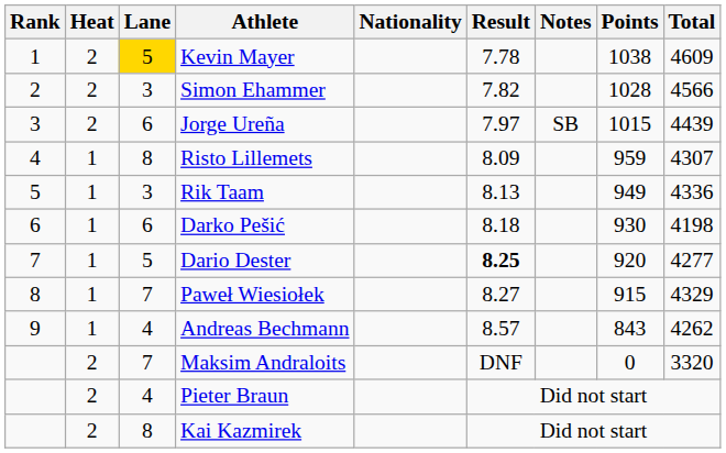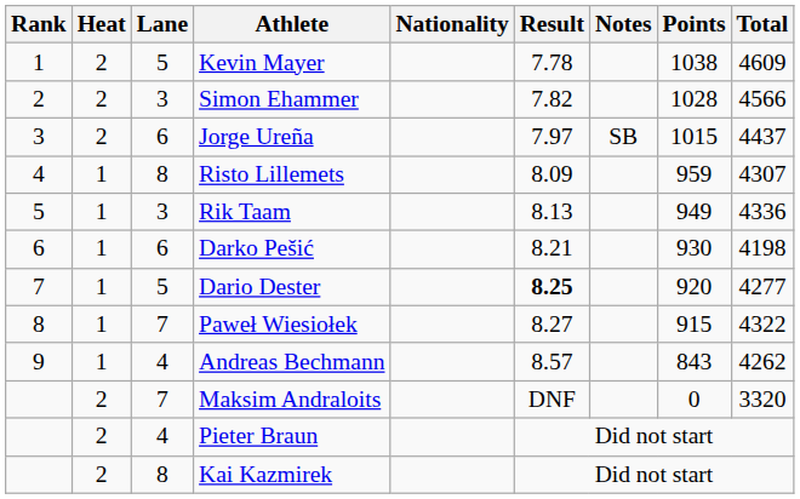 <table class="wikitable sortable" style="text-align:center">
 <tr>
 <th>Rank</th>
 <th>Heat</th>
 <th>Lane</th>
 <th>Athlete</th>
 <th>Nationality</th>
 <th>Result</th>
 <th>Notes</th>
 <th>Points</th>
 <th>Total</th>
 </tr>
 <tr>
 <td>1</td>
 <td>2</td>
-<td style="background: gold;">5</td>
+<td>5</td>
 <td align=left><a href='#'>Kevin Mayer</a></td>
 <td align=left></td>
 <td>7.78</td>
 <td></td>
 <td>1038</td>
 <td>4609</td>
 </tr>
 <tr>
 <td>2</td>
 <td>2</td>
 <td>3</td>
 <td align=left><a href='#'>Simon Ehammer</a></td>
 <td align=left></td>
 <td>7.82</td>
 <td></td>
 <td>1028</td>
 <td>4566</td>
 </tr>
 <tr>
 <td>3</td>
 <td>2</td>
 <td>6</td>
 <td align=left><a href='#'>Jorge Ureña</a></td>
 <td align=left></td>
 <td>7.97</td>
 <td>SB</td>
 <td>1015</td>
-<td>4439</td>
+<td>4437</td>
 </tr>
 <tr>
 <td>4</td>
 <td>1</td>
 <td>8</td>
 <td align=left><a href='#'>Risto Lillemets</a></td>
 <td align=left></td>
 <td>8.09</td>
 <td></td>
 <td>959</td>
 <td>4307</td>
 </tr>
 <tr>
 <td>5</td>
 <td>1</td>
 <td>3</td>
 <td align=left><a href='#'>Rik Taam</a></td>
 <td align=left></td>
 <td>8.13</td>
 <td></td>
 <td>949</td>
 <td>4336</td>
 </tr>
 <tr>
 <td>6</td>
 <td>1</td>
 <td>6</td>
 <td align=left><a href='#'>Darko Pešić</a></td>
 <td align=left></td>
-<td>8.18</td>
+<td>8.21</td>
 <td></td>
 <td>930</td>
 <td>4198</td>
 </tr>
 <tr>
 <td>7</td>
 <td>1</td>
 <td>5</td>
 <td align=left><a href='#'>Dario Dester</a></td>
 <td align=left></td>
 <td><strong>8.25</strong></td>
 <td></td>
 <td>920</td>
 <td>4277</td>
 </tr>
 <tr>
 <td>8</td>
 <td>1</td>
 <td>7</td>
 <td align=left><a href='#'>Paweł Wiesiołek</a></td>
 <td align=left></td>
 <td>8.27</td>
 <td></td>
 <td>915</td>
-<td>4329</td>
+<td>4322</td>
 </tr>
 <tr>
 <td>9</td>
 <td>1</td>
 <td>4</td>
 <td align=left><a href='#'>Andreas Bechmann</a></td>
 <td align=left></td>
 <td>8.57</td>
 <td></td>
 <td>843</td>
 <td>4262</td>
 </tr>
 <tr>
 <td></td>
 <td>2</td>
 <td>7</td>
 <td align=left><a href='#'>Maksim Andraloits</a></td>
 <td align=left></td>
 <td>DNF</td>
 <td></td>
 <td>0</td>
 <td>3320</td>
 </tr>
 <tr>
 <td></td>
 <td>2</td>
 <td>4</td>
 <td align=left><a href='#'>Pieter Braun</a></td>
 <td align=left></td>
 <td colspan=4>Did not start</td>
 </tr>
 <tr>
 <td></td>
 <td>2</td>
 <td>8</td>
 <td align=left><a href='#'>Kai Kazmirek</a></td>
 <td align=left></td>
 <td colspan=4>Did not start</td>
 </tr>
 </table>
